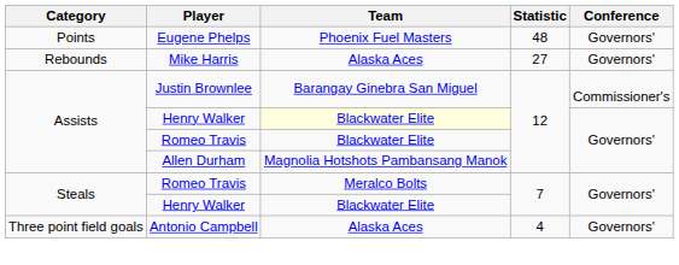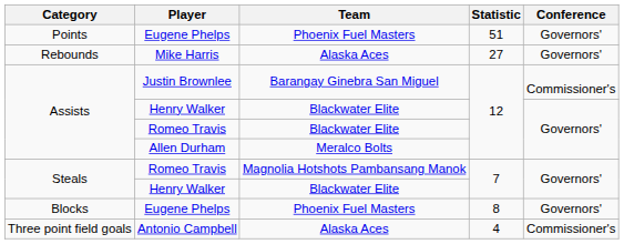 <table class="wikitable" style="text-align:center">
 <tr>
 <th>Category</th>
 <th>Player</th>
 <th>Team</th>
 <th>Statistic</th>
 <th>Conference</th>
 </tr>
 <tr>
 <td>Points</td>
 <td><a href='#'>Eugene Phelps</a></td>
 <td><a href='#'>Phoenix Fuel Masters</a></td>
-<td>48</td>
+<td>51</td>
 <td>Governors'</td>
 </tr>
 <tr>
 <td>Rebounds</td>
 <td><a href='#'>Mike Harris</a></td>
 <td><a href='#'>Alaska Aces</a></td>
 <td>27</td>
 <td>Governors'</td>
 </tr>
 <tr>
 <td rowspan=4>Assists</td>
 <td><a href='#'>Justin Brownlee</a></td>
 <td><a href='#'>Barangay Ginebra San Miguel</a></td>
 <td rowspan=4>12</td>
 <td><br>Commissioner's</td>
 </tr>
 <tr>
 <td><a href='#'>Henry Walker</a></td>
-<td style="background: lightyellow;"><a href='#'>Blackwater Elite</a></td>
+<td><a href='#'>Blackwater Elite</a></td>
 <td rowspan=3>Governors'</td>
 </tr>
 <tr>
 <td><a href='#'>Romeo Travis</a></td>
 <td><a href='#'>Blackwater Elite</a></td>
 </tr>
 <tr>
 <td><a href='#'>Allen Durham</a></td>
-<td><a href='#'>Magnolia Hotshots Pambansang Manok</a></td>
+<td><a href='#'>Meralco Bolts</a></td>
 </tr>
 <tr>
 <td rowspan=2>Steals</td>
 <td><a href='#'>Romeo Travis</a></td>
-<td><a href='#'>Meralco Bolts</a></td>
+<td><a href='#'>Magnolia Hotshots Pambansang Manok</a></td>
 <td rowspan=2>7</td>
 <td rowspan=2>Governors'</td>
 </tr>
 <tr>
 <td><a href='#'>Henry Walker</a></td>
 <td><a href='#'>Blackwater Elite</a></td>
 </tr>
 <tr>
+<td>Blocks</td>
+<td><a href='#'>Eugene Phelps</a></td>
+<td><a href='#'>Phoenix Fuel Masters</a></td>
+<td>8</td>
+<td>Governors'</td>
+</tr>
+<tr>
 <td>Three point field goals</td>
 <td><a href='#'>Antonio Campbell</a></td>
 <td><a href='#'>Alaska Aces</a></td>
 <td>4</td>
-<td>Governors'</td>
+<td>Commissioner's</td>
 </tr>
 </table>
